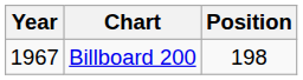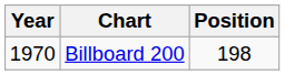 <table class="wikitable">
 <tr>
 <th>Year</th>
 <th>Chart</th>
 <th>Position</th>
 </tr>
 <tr>
-<td>1967</td>
+<td>1970</td>
 <td><a href='#'>Billboard 200</a></td>
 <td align="center">198</td>
 </tr>
 </table>
